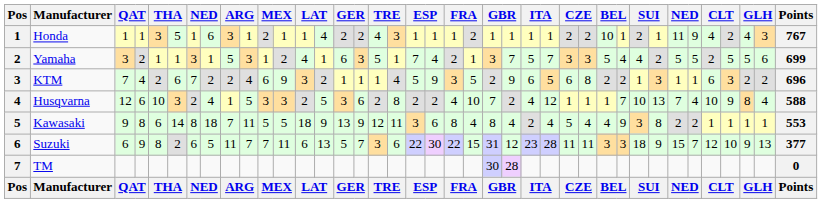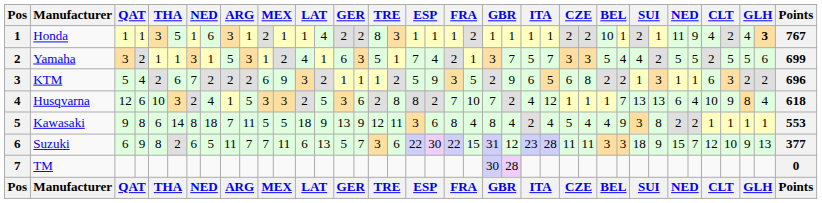 <table class="wikitable" style="font-size: 85%; text-align:center">
 <tr valign="top">
 <th valign="middle">Pos</th>
 <th valign="middle">Manufacturer</th>
 <th colspan=2><a href='#'>QAT</a><br></th>
 <th colspan=2><a href='#'>THA</a><br></th>
 <th colspan=2><a href='#'>NED</a><br></th>
 <th colspan=2><a href='#'>ARG</a><br></th>
 <th colspan=2><a href='#'>MEX</a><br></th>
 <th colspan=2><a href='#'>LAT</a><br></th>
 <th colspan=2><a href='#'>GER</a><br></th>
 <th colspan=2><a href='#'>TRE</a><br></th>
 <th colspan=2><a href='#'>ESP</a><br></th>
 <th colspan=2><a href='#'>FRA</a><br></th>
 <th colspan=2><a href='#'>GBR</a><br></th>
 <th colspan=2><a href='#'>ITA</a><br></th>
 <th colspan=2><a href='#'>CZE</a><br></th>
 <th colspan=2><a href='#'>BEL</a><br></th>
 <th colspan=2><a href='#'>SUI</a><br></th>
 <th colspan=2><a href='#'>NED</a><br></th>
 <th colspan=2><a href='#'>CLT</a><br></th>
 <th colspan=2><a href='#'>GLH</a><br></th>
 <th valign="middle">Points</th>
 </tr>
 <tr>
 <th>1</th>
 <td align="left"><a href='#'>Honda</a></td>
 <td style="background:#ffffbf;">1</td>
 <td style="background:#ffffbf;">1</td>
 <td style="background:#ffdf9f;">3</td>
 <td style="background:#dfffdf;">5</td>
 <td style="background:#ffffbf;">1</td>
 <td style="background:#dfffdf;">6</td>
 <td style="background:#ffdf9f;">3</td>
 <td style="background:#ffffbf;">1</td>
 <td style="background:#dfdfdf;">2</td>
 <td style="background:#ffffbf;">1</td>
 <td style="background:#ffffbf;">1</td>
 <td style="background:#dfffdf;">4</td>
 <td style="background:#dfdfdf;">2</td>
 <td style="background:#dfdfdf;">2</td>
-<td style="background:#dfffdf;">4</td>
+<td style="background:#dfffdf;">8</td>
 <td style="background:#ffdf9f;">3</td>
 <td style="background:#ffffbf;">1</td>
 <td style="background:#ffffbf;">1</td>
 <td style="background:#ffffbf;">1</td>
 <td style="background:#dfdfdf;">2</td>
 <td style="background:#ffffbf;">1</td>
 <td style="background:#ffffbf;">1</td>
 <td style="background:#ffffbf;">1</td>
 <td style="background:#ffffbf;">1</td>
 <td style="background:#dfdfdf;">2</td>
 <td style="background:#dfdfdf;">2</td>
 <td style="background:#dfffdf;">10</td>
 <td style="background:#ffffbf;">1</td>
 <td style="background:#dfdfdf;">2</td>
 <td style="background:#ffffbf;">1</td>
 <td style="background:#dfffdf;">11</td>
 <td style="background:#dfffdf;">9</td>
 <td style="background:#dfffdf;">4</td>
 <td style="background:#dfdfdf;">2</td>
 <td style="background:#dfffdf;">4</td>
-<td style="background:#ffdf9f;">3</td>
+<td style="background:#ffdf9f;"><strong>3</strong></td>
 <th>767</th>
 </tr>
 <tr>
 <th>2</th>
 <td align="left"><a href='#'>Yamaha</a></td>
 <td style="background:#ffdf9f;">3</td>
 <td style="background:#dfdfdf;">2</td>
 <td style="background:#ffffbf;">1</td>
 <td style="background:#ffffbf;">1</td>
 <td style="background:#ffdf9f;">3</td>
 <td style="background:#ffffbf;">1</td>
 <td style="background:#dfffdf;">5</td>
 <td style="background:#ffdf9f;">3</td>
 <td style="background:#ffffbf;">1</td>
 <td style="background:#dfdfdf;">2</td>
 <td style="background:#dfffdf;">4</td>
 <td style="background:#ffffbf;">1</td>
 <td style="background:#dfffdf;">6</td>
 <td style="background:#ffdf9f;">3</td>
 <td style="background:#dfffdf;">5</td>
 <td style="background:#ffffbf;">1</td>
 <td style="background:#dfffdf;">7</td>
 <td style="background:#dfffdf;">4</td>
 <td style="background:#dfdfdf;">2</td>
 <td style="background:#ffffbf;">1</td>
 <td style="background:#ffdf9f;">3</td>
 <td style="background:#dfffdf;">7</td>
 <td style="background:#dfffdf;">5</td>
 <td style="background:#dfffdf;">7</td>
 <td style="background:#ffdf9f;">3</td>
 <td style="background:#ffdf9f;">3</td>
 <td style="background:#dfffdf;">5</td>
 <td style="background:#dfffdf;">4</td>
 <td style="background:#dfffdf;">4</td>
 <td style="background:#dfdfdf;">2</td>
 <td style="background:#dfffdf;">5</td>
 <td style="background:#dfffdf;">5</td>
 <td style="background:#dfdfdf;">2</td>
 <td style="background:#dfffdf;">5</td>
 <td style="background:#dfffdf;">5</td>
 <td style="background:#dfffdf;">6</td>
 <th>699</th>
 </tr>
 <tr>
 <th>3</th>
 <td align="left"><a href='#'>KTM</a></td>
-<td style="background:#dfffdf;">7</td>
+<td style="background:#dfffdf;">5</td>
 <td style="background:#dfffdf;">4</td>
 <td style="background:#dfdfdf;">2</td>
 <td style="background:#dfffdf;">6</td>
 <td style="background:#dfffdf;">7</td>
 <td style="background:#dfdfdf;">2</td>
 <td style="background:#dfdfdf;">2</td>
-<td style="background:#dfdfdf;">4</td>
+<td style="background:#dfdfdf;">2</td>
 <td style="background:#dfffdf;">6</td>
 <td style="background:#dfffdf;">9</td>
 <td style="background:#ffdf9f;">3</td>
 <td style="background:#dfdfdf;">2</td>
 <td style="background:#ffffbf;">1</td>
 <td style="background:#ffffbf;">1</td>
 <td style="background:#ffffbf;">1</td>
-<td style="background:#dfdfdf;">4</td>
+<td style="background:#dfdfdf;">2</td>
 <td style="background:#dfffdf;">5</td>
 <td style="background:#dfffdf;">9</td>
 <td style="background:#ffdf9f;">3</td>
 <td style="background:#dfffdf;">5</td>
 <td style="background:#dfdfdf;">2</td>
 <td style="background:#dfffdf;">9</td>
 <td style="background:#dfffdf;">6</td>
 <td style="background:#ffdf9f;">5</td>
 <td style="background:#dfffdf;">6</td>
 <td style="background:#dfffdf;">8</td>
 <td style="background:#dfdfdf;">2</td>
 <td style="background:#dfdfdf;">2</td>
 <td style="background:#ffffbf;">1</td>
 <td style="background:#ffdf9f;">3</td>
 <td style="background:#ffffbf;">1</td>
 <td style="background:#ffffbf;">1</td>
 <td style="background:#dfffdf;">6</td>
 <td style="background:#ffdf9f;">3</td>
 <td style="background:#dfdfdf;">2</td>
 <td style="background:#dfdfdf;">2</td>
 <th>696</th>
 </tr>
 <tr>
 <th>4</th>
 <td align="left"><a href='#'>Husqvarna</a></td>
 <td style="background:#dfffdf;">12</td>
 <td style="background:#dfffdf;">6</td>
 <td style="background:#dfffdf;">10</td>
 <td style="background:#ffdf9f;">3</td>
 <td style="background:#dfdfdf;">2</td>
 <td style="background:#dfffdf;">4</td>
 <td style="background:#ffffbf;">1</td>
 <td style="background:#dfffdf;">5</td>
 <td style="background:#ffdf9f;">3</td>
 <td style="background:#ffdf9f;">3</td>
 <td style="background:#dfdfdf;">2</td>
 <td style="background:#dfffdf;">5</td>
 <td style="background:#ffdf9f;">3</td>
 <td style="background:#dfffdf;">6</td>
 <td style="background:#dfdfdf;">2</td>
 <td style="background:#dfffdf;">8</td>
+<td style="background:#dfdfdf;">8</td>
 <td style="background:#dfdfdf;">2</td>
-<td style="background:#dfdfdf;">2</td>
-<td style="background:#dfffdf;">4</td>
+<td style="background:#dfffdf;">7</td>
 <td style="background:#dfffdf;">10</td>
 <td style="background:#dfffdf;">7</td>
 <td style="background:#dfdfdf;">2</td>
 <td style="background:#dfffdf;">4</td>
 <td style="background:#dfffdf;">12</td>
 <td style="background:#ffffbf;">1</td>
 <td style="background:#ffffbf;">1</td>
 <td style="background:#ffffbf;">1</td>
 <td style="background:#dfffdf;">7</td>
-<td style="background:#dfffdf;">10</td>
 <td style="background:#dfffdf;">13</td>
-<td style="background:#dfffdf;">7</td>
+<td style="background:#dfffdf;">13</td>
+<td style="background:#dfffdf;">6</td>
 <td style="background:#dfffdf;">4</td>
 <td style="background:#dfffdf;">10</td>
 <td style="background:#dfffdf;">9</td>
 <td style="background:#ffdf9f;">8</td>
 <td style="background:#dfffdf;">4</td>
-<th>588</th>
+<th>618</th>
 </tr>
 <tr>
 <th>5</th>
 <td align="left"><a href='#'>Kawasaki</a></td>
 <td style="background:#dfffdf;">9</td>
 <td style="background:#dfffdf;">8</td>
 <td style="background:#dfffdf;">6</td>
 <td style="background:#dfffdf;">14</td>
 <td style="background:#dfffdf;">8</td>
 <td style="background:#dfffdf;">18</td>
 <td style="background:#dfffdf;">7</td>
 <td style="background:#dfffdf;">11</td>
 <td style="background:#dfffdf;">5</td>
 <td style="background:#dfffdf;">5</td>
 <td style="background:#dfffdf;">18</td>
 <td style="background:#dfffdf;">9</td>
 <td style="background:#dfffdf;">13</td>
 <td style="background:#dfffdf;">9</td>
 <td style="background:#dfffdf;">12</td>
 <td style="background:#dfffdf;">11</td>
 <td style="background:#ffdf9f;">3</td>
 <td style="background:#dfffdf;">6</td>
 <td style="background:#dfffdf;">8</td>
 <td style="background:#dfffdf;">4</td>
 <td style="background:#dfffdf;">8</td>
 <td style="background:#dfffdf;">4</td>
 <td style="background:#dfdfdf;">2</td>
 <td style="background:#dfffdf;">4</td>
 <td style="background:#dfffdf;">5</td>
 <td style="background:#dfffdf;">4</td>
 <td style="background:#dfffdf;">4</td>
 <td style="background:#dfffdf;">9</td>
 <td style="background:#ffdf9f;">3</td>
 <td style="background:#dfffdf;">8</td>
 <td style="background:#dfdfdf;">2</td>
 <td style="background:#dfdfdf;">2</td>
 <td style="background:#ffffbf;">1</td>
 <td style="background:#ffffbf;">1</td>
 <td style="background:#ffffbf;">1</td>
 <td style="background:#ffffbf;">1</td>
 <th>553</th>
 </tr>
 <tr>
 <th>6</th>
 <td align="left"><a href='#'>Suzuki</a></td>
 <td style="background:#dfffdf;">6</td>
 <td style="background:#dfffdf;">9</td>
 <td style="background:#dfffdf;">8</td>
 <td style="background:#dfdfdf;">2</td>
 <td style="background:#dfffdf;">6</td>
 <td style="background:#dfffdf;">5</td>
 <td style="background:#dfffdf;">11</td>
 <td style="background:#dfffdf;">7</td>
 <td style="background:#dfffdf;">7</td>
 <td style="background:#dfffdf;">11</td>
 <td style="background:#dfffdf;">6</td>
 <td style="background:#dfffdf;">13</td>
 <td style="background:#dfffdf;">5</td>
 <td style="background:#dfffdf;">7</td>
 <td style="background:#ffdf9f;">3</td>
 <td style="background:#dfffdf;">6</td>
 <td style="background:#cfcfff;">22</td>
 <td style="background:#efcfff;">30</td>
 <td style="background:#cfcfff;">22</td>
 <td style="background:#dfffdf;">15</td>
 <td style="background:#cfcfff;">31</td>
 <td style="background:#dfffdf;">12</td>
 <td style="background:#cfcfff;">23</td>
 <td style="background:#cfcfff;">28</td>
 <td style="background:#dfffdf;">11</td>
 <td style="background:#dfffdf;">11</td>
 <td style="background:#ffdf9f;">3</td>
 <td style="background:#ffdf9f;">3</td>
 <td style="background:#dfffdf;">18</td>
 <td style="background:#dfffdf;">9</td>
 <td style="background:#dfffdf;">15</td>
 <td style="background:#dfffdf;">7</td>
 <td style="background:#dfffdf;">12</td>
 <td style="background:#dfffdf;">10</td>
 <td style="background:#dfffdf;">9</td>
 <td style="background:#dfffdf;">13</td>
 <th>377</th>
 </tr>
 <tr>
 <th>7</th>
 <td align="left"><a href='#'>TM</a></td>
 <td></td>
 <td></td>
 <td></td>
 <td></td>
 <td></td>
 <td></td>
 <td></td>
 <td></td>
 <td></td>
 <td></td>
 <td></td>
 <td></td>
 <td></td>
 <td></td>
 <td></td>
 <td></td>
 <td></td>
 <td></td>
 <td></td>
 <td></td>
 <td style="background:#cfcfff;">30</td>
 <td style="background:#efcfff;">28</td>
 <td></td>
 <td></td>
 <td></td>
 <td></td>
 <td></td>
 <td></td>
 <td></td>
 <td></td>
 <td></td>
 <td></td>
 <td></td>
 <td></td>
 <td></td>
 <td></td>
 <th>0</th>
 </tr>
 <tr valign="top">
 <th valign="middle">Pos</th>
 <th valign="middle">Manufacturer</th>
 <th colspan=2><a href='#'>QAT</a><br></th>
 <th colspan=2><a href='#'>THA</a><br></th>
 <th colspan=2><a href='#'>NED</a><br></th>
 <th colspan=2><a href='#'>ARG</a><br></th>
 <th colspan=2><a href='#'>MEX</a><br></th>
 <th colspan=2><a href='#'>LAT</a><br></th>
 <th colspan=2><a href='#'>GER</a><br></th>
 <th colspan=2><a href='#'>TRE</a><br></th>
 <th colspan=2><a href='#'>ESP</a><br></th>
 <th colspan=2><a href='#'>FRA</a><br></th>
 <th colspan=2><a href='#'>GBR</a><br></th>
 <th colspan=2><a href='#'>ITA</a><br></th>
 <th colspan=2><a href='#'>CZE</a><br></th>
 <th colspan=2><a href='#'>BEL</a><br></th>
 <th colspan=2><a href='#'>SUI</a><br></th>
 <th colspan=2><a href='#'>NED</a><br></th>
 <th colspan=2><a href='#'>CLT</a><br></th>
 <th colspan=2><a href='#'>GLH</a><br></th>
 <th valign="middle">Points</th>
 </tr>
 </table>
